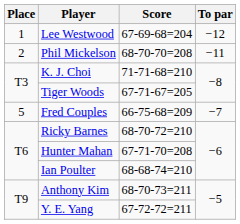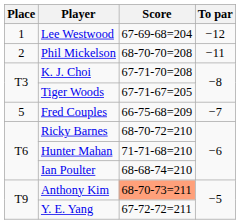 <table class="wikitable">
 <tr>
 <th>Place</th>
 <th>Player</th>
 <th>Score</th>
 <th>To par</th>
 </tr>
 <tr>
 <td align=center>1</td>
 <td> <a href='#'>Lee Westwood</a></td>
 <td>67-69-68=204</td>
 <td align=center>−12</td>
 </tr>
 <tr>
 <td align=center>2</td>
 <td> <a href='#'>Phil Mickelson</a></td>
 <td>68-70-70=208</td>
 <td align=center>−11</td>
 </tr>
 <tr>
 <td rowspan="2" align=center>T3</td>
 <td> <a href='#'>K. J. Choi</a></td>
-<td>71-71-68=210</td>
+<td>67-71-70=208</td>
 <td rowspan="2" align=center>−8</td>
 </tr>
 <tr>
 <td> <a href='#'>Tiger Woods</a></td>
 <td>67-71-67=205</td>
 </tr>
 <tr>
 <td align=center>5</td>
 <td> <a href='#'>Fred Couples</a></td>
 <td>66-75-68=209</td>
 <td align=center>−7</td>
 </tr>
 <tr>
 <td rowspan="3" align=center>T6</td>
 <td> <a href='#'>Ricky Barnes</a></td>
 <td>68-70-72=210</td>
 <td rowspan="3" align=center>−6</td>
 </tr>
 <tr>
 <td> <a href='#'>Hunter Mahan</a></td>
-<td>67-71-70=208</td>
+<td>71-71-68=210</td>
 </tr>
 <tr>
 <td> <a href='#'>Ian Poulter</a></td>
 <td>68-68-74=210</td>
 </tr>
 <tr>
 <td rowspan="2" align=center>T9</td>
 <td> <a href='#'>Anthony Kim</a></td>
-<td>68-70-73=211</td>
+<td style="background: lightsalmon;">68-70-73=211</td>
 <td rowspan="2" align=center>−5</td>
 </tr>
 <tr>
 <td> <a href='#'>Y. E. Yang</a></td>
 <td>67-72-72=211</td>
 </tr>
 </table>
